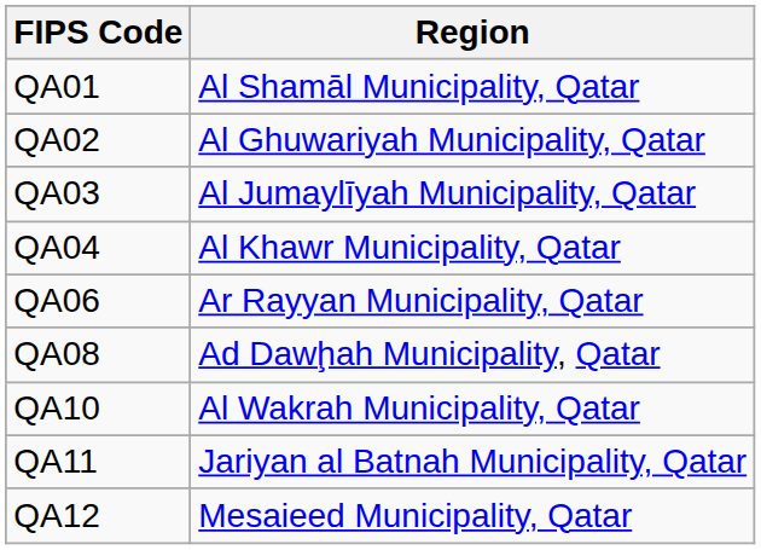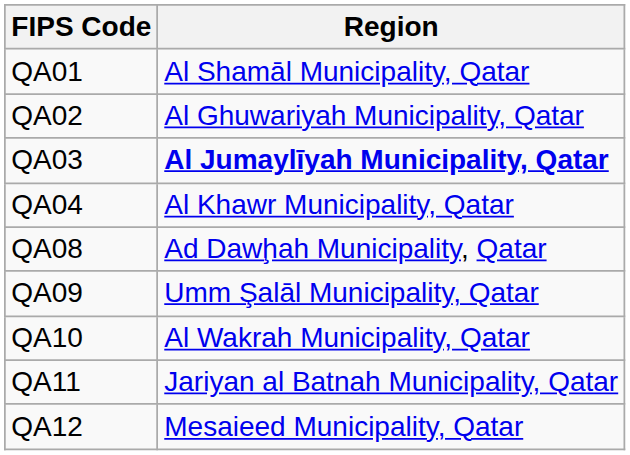 <table class="wikitable">
 <tr>
 <th>FIPS Code</th>
 <th>Region</th>
 </tr>
 <tr>
 <td>QA01</td>
 <td><a href='#'>Al Shamāl Municipality, Qatar</a></td>
 </tr>
 <tr>
 <td>QA02</td>
 <td><a href='#'>Al Ghuwariyah Municipality, Qatar</a></td>
 </tr>
 <tr>
 <td>QA03</td>
-<td><a href='#'>Al Jumaylīyah Municipality, Qatar</a></td>
+<td><strong><a href='#'>Al Jumaylīyah Municipality, Qatar</a></strong></td>
 </tr>
 <tr>
 <td>QA04</td>
 <td><a href='#'>Al Khawr Municipality, Qatar</a></td>
 </tr>
 <tr>
-<td>QA06</td>
-<td><a href='#'>Ar Rayyan Municipality, Qatar</a></td>
+<td>QA08</td>
+<td><a href='#'>Ad Dawḩah Municipality</a>, <a href='#'>Qatar</a></td>
 </tr>
 <tr>
-<td>QA08</td>
-<td><a href='#'>Ad Dawḩah Municipality</a>, <a href='#'>Qatar</a></td>
+<td>QA09</td>
+<td><a href='#'>Umm Şalāl Municipality, Qatar</a></td>
 </tr>
 <tr>
 <td>QA10</td>
 <td><a href='#'>Al Wakrah Municipality, Qatar</a></td>
 </tr>
 <tr>
 <td>QA11</td>
 <td><a href='#'>Jariyan al Batnah Municipality, Qatar</a></td>
 </tr>
 <tr>
 <td>QA12</td>
 <td><a href='#'>Mesaieed Municipality, Qatar</a></td>
 </tr>
 </table>
